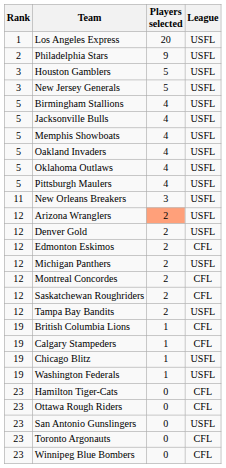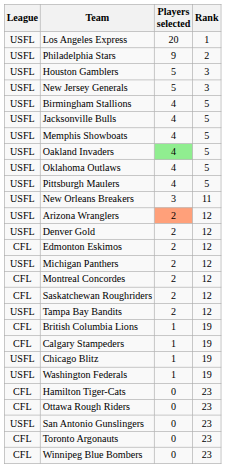 <table class="wikitable sortable">
 <tr>
-<th colspan=1>Rank</th>
+<th colspan=1>League</th>
 <th colspan=1>Team</th>
 <th colspan=1>Players<br>selected</th>
-<th colspan=1>League</th>
+<th colspan=1>Rank</th>
 </tr>
 <tr align=center>
-<td>1</td>
+<td>USFL</td>
 <td align=left>Los Angeles Express</td>
 <td>20</td>
-<td>USFL</td>
+<td>1</td>
 </tr>
 <tr align=center>
-<td>2</td>
+<td>USFL</td>
 <td align=left>Philadelphia Stars</td>
 <td>9</td>
-<td>USFL</td>
+<td>2</td>
 </tr>
 <tr align=center>
-<td>3</td>
+<td>USFL</td>
 <td align=left>Houston Gamblers</td>
 <td>5</td>
-<td>USFL</td>
+<td>3</td>
 </tr>
 <tr align=center>
-<td>3</td>
+<td>USFL</td>
 <td align=left>New Jersey Generals</td>
 <td>5</td>
-<td>USFL</td>
+<td>3</td>
 </tr>
 <tr align=center>
-<td>5</td>
+<td>USFL</td>
 <td align=left>Birmingham Stallions</td>
 <td>4</td>
-<td>USFL</td>
+<td>5</td>
 </tr>
 <tr align=center>
-<td>5</td>
+<td>USFL</td>
 <td align=left>Jacksonville Bulls</td>
 <td>4</td>
-<td>USFL</td>
+<td>5</td>
 </tr>
 <tr align=center>
-<td>5</td>
+<td>USFL</td>
 <td align=left>Memphis Showboats</td>
 <td>4</td>
-<td>USFL</td>
+<td>5</td>
 </tr>
 <tr align=center>
+<td>USFL</td>
+<td align=left>Oakland Invaders</td>
+<td style="background: lightgreen;">4</td>
 <td>5</td>
-<td align=left>Oakland Invaders</td>
-<td>4</td>
-<td>USFL</td>
 </tr>
 <tr align=center>
-<td>5</td>
+<td>USFL</td>
 <td align=left>Oklahoma Outlaws</td>
 <td>4</td>
-<td>USFL</td>
+<td>5</td>
 </tr>
 <tr align=center>
-<td>5</td>
+<td>USFL</td>
 <td align=left>Pittsburgh Maulers</td>
 <td>4</td>
-<td>USFL</td>
+<td>5</td>
 </tr>
 <tr align=center>
-<td>11</td>
+<td>USFL</td>
 <td align=left>New Orleans Breakers</td>
 <td>3</td>
-<td>USFL</td>
+<td>11</td>
 </tr>
 <tr align=center>
-<td>12</td>
+<td>USFL</td>
 <td align=left>Arizona Wranglers</td>
 <td style="background: lightsalmon;">2</td>
-<td>USFL</td>
+<td>12</td>
 </tr>
 <tr align=center>
-<td>12</td>
+<td>USFL</td>
 <td align=left>Denver Gold</td>
 <td>2</td>
-<td>USFL</td>
+<td>12</td>
 </tr>
 <tr align=center>
-<td>12</td>
+<td>CFL</td>
 <td align=left>Edmonton Eskimos</td>
 <td>2</td>
-<td>CFL</td>
+<td>12</td>
 </tr>
 <tr align=center>
-<td>12</td>
+<td>USFL</td>
 <td align=left>Michigan Panthers</td>
 <td>2</td>
-<td>USFL</td>
+<td>12</td>
 </tr>
 <tr align=center>
-<td>12</td>
+<td>CFL</td>
 <td align=left>Montreal Concordes</td>
 <td>2</td>
-<td>CFL</td>
+<td>12</td>
 </tr>
 <tr align=center>
-<td>12</td>
+<td>CFL</td>
 <td align=left>Saskatchewan Roughriders</td>
 <td>2</td>
-<td>CFL</td>
+<td>12</td>
 </tr>
 <tr align=center>
-<td>12</td>
+<td>USFL</td>
 <td align=left>Tampa Bay Bandits</td>
 <td>2</td>
-<td>USFL</td>
+<td>12</td>
 </tr>
 <tr align=center>
-<td>19</td>
+<td>CFL</td>
 <td align=left>British Columbia Lions</td>
 <td>1</td>
-<td>CFL</td>
+<td>19</td>
 </tr>
 <tr align=center>
-<td>19</td>
+<td>CFL</td>
 <td align=left>Calgary Stampeders</td>
 <td>1</td>
-<td>CFL</td>
+<td>19</td>
 </tr>
 <tr align=center>
-<td>19</td>
+<td>USFL</td>
 <td align=left>Chicago Blitz</td>
 <td>1</td>
-<td>USFL</td>
+<td>19</td>
 </tr>
 <tr align=center>
-<td>19</td>
+<td>USFL</td>
 <td align=left>Washington Federals</td>
 <td>1</td>
-<td>USFL</td>
+<td>19</td>
 </tr>
 <tr align=center>
-<td>23</td>
+<td>CFL</td>
 <td align=left>Hamilton Tiger-Cats</td>
 <td>0</td>
-<td>CFL</td>
+<td>23</td>
 </tr>
 <tr align=center>
-<td>23</td>
+<td>CFL</td>
 <td align=left>Ottawa Rough Riders</td>
 <td>0</td>
-<td>CFL</td>
+<td>23</td>
 </tr>
 <tr align=center>
-<td>23</td>
+<td>USFL</td>
 <td align=left>San Antonio Gunslingers</td>
 <td>0</td>
-<td>USFL</td>
+<td>23</td>
 </tr>
 <tr align=center>
-<td>23</td>
+<td>CFL</td>
 <td align=left>Toronto Argonauts</td>
 <td>0</td>
-<td>CFL</td>
+<td>23</td>
 </tr>
 <tr align=center>
-<td>23</td>
+<td>CFL</td>
 <td align=left>Winnipeg Blue Bombers</td>
 <td>0</td>
-<td>CFL</td>
+<td>23</td>
 </tr>
 </table>
